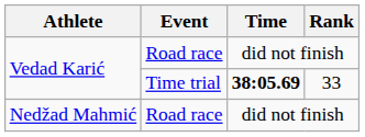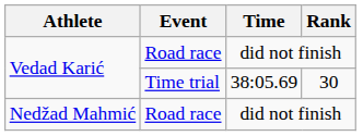 <table class="wikitable" style="text-align:center; font-size:90%">
 <tr>
 <th>Athlete</th>
 <th>Event</th>
 <th>Time</th>
 <th>Rank</th>
 </tr>
 <tr>
 <td rowspan=2 align=left><a href='#'>Vedad Karić</a></td>
 <td align=left><a href='#'>Road race</a></td>
 <td colspan=2>did not finish</td>
 </tr>
 <tr>
 <td align=left><a href='#'>Time trial</a></td>
-<td><strong>38:05.69</strong></td>
-<td>33</td>
+<td>38:05.69</td>
+<td>30</td>
 </tr>
 <tr>
 <td align=left><a href='#'>Nedžad Mahmić</a></td>
 <td align=left><a href='#'>Road race</a></td>
 <td colspan=2>did not finish</td>
 </tr>
 </table>
